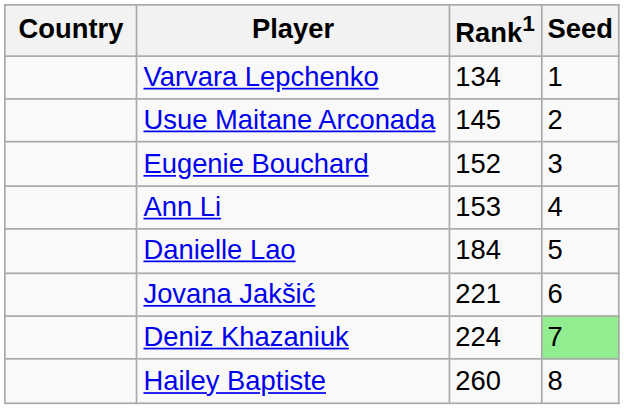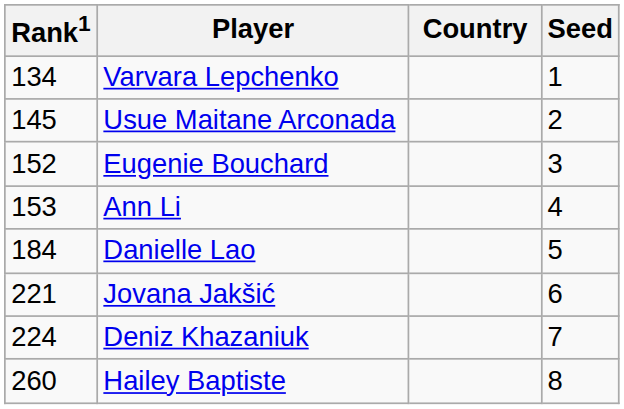 <table class="sortable wikitable">
 <tr>
+<th>Rank<sup>1</sup></th>
+<th width="175">Player</th>
 <th width="70">Country</th>
-<th width="175">Player</th>
-<th>Rank<sup>1</sup></th>
 <th>Seed</th>
 </tr>
 <tr>
+<td>134</td>
+<td><a href='#'>Varvara Lepchenko</a></td>
 <td></td>
-<td><a href='#'>Varvara Lepchenko</a></td>
-<td>134</td>
 <td>1</td>
 </tr>
 <tr>
+<td>145</td>
+<td><a href='#'>Usue Maitane Arconada</a></td>
 <td></td>
-<td><a href='#'>Usue Maitane Arconada</a></td>
-<td>145</td>
 <td>2</td>
 </tr>
 <tr>
+<td>152</td>
+<td><a href='#'>Eugenie Bouchard</a></td>
 <td></td>
-<td><a href='#'>Eugenie Bouchard</a></td>
-<td>152</td>
 <td>3</td>
 </tr>
 <tr>
+<td>153</td>
+<td><a href='#'>Ann Li</a></td>
 <td></td>
-<td><a href='#'>Ann Li</a></td>
-<td>153</td>
 <td>4</td>
 </tr>
 <tr>
+<td>184</td>
+<td><a href='#'>Danielle Lao</a></td>
 <td></td>
-<td><a href='#'>Danielle Lao</a></td>
-<td>184</td>
 <td>5</td>
 </tr>
 <tr>
+<td>221</td>
+<td><a href='#'>Jovana Jakšić</a></td>
 <td></td>
-<td><a href='#'>Jovana Jakšić</a></td>
-<td>221</td>
 <td>6</td>
 </tr>
 <tr>
+<td>224</td>
+<td><a href='#'>Deniz Khazaniuk</a></td>
 <td></td>
-<td><a href='#'>Deniz Khazaniuk</a></td>
-<td>224</td>
-<td style="background: lightgreen;">7</td>
+<td>7</td>
 </tr>
 <tr>
+<td>260</td>
+<td><a href='#'>Hailey Baptiste</a></td>
 <td></td>
-<td><a href='#'>Hailey Baptiste</a></td>
-<td>260</td>
 <td>8</td>
 </tr>
 </table>
